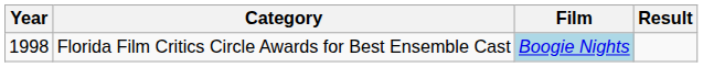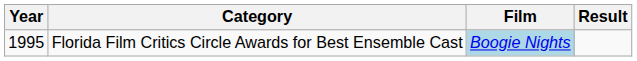 <table class="wikitable">
 <tr>
 <th>Year</th>
 <th>Category</th>
 <th>Film</th>
 <th>Result</th>
 </tr>
 <tr>
-<td>1998</td>
+<td>1995</td>
 <td>Florida Film Critics Circle Awards for Best Ensemble Cast</td>
 <td style="background: lightblue;"><em><a href='#'>Boogie Nights</a></em></td>
 <td></td>
 </tr>
 </table>
